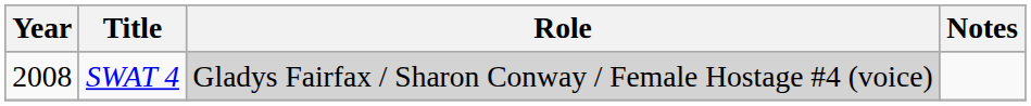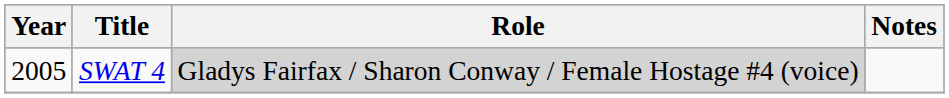 <table class="wikitable">
 <tr>
 <th>Year</th>
 <th>Title</th>
 <th>Role</th>
 <th>Notes</th>
 </tr>
 <tr>
-<td>2008</td>
+<td>2005</td>
 <td><em><a href='#'>SWAT 4</a></em></td>
 <td style="background: lightgrey;">Gladys Fairfax / Sharon Conway / Female Hostage #4 (voice)</td>
 <td></td>
 </tr>
 <tr>
 </tr>
 </table>
